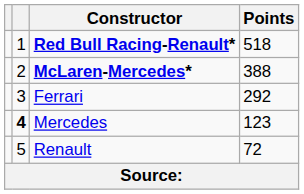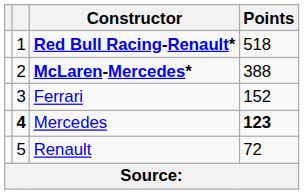 <table class="wikitable" style="font-size: 85%;">
 <tr>
 <th></th>
 <th></th>
 <th>Constructor</th>
 <th>Points</th>
 </tr>
 <tr>
 <td align="left"></td>
 <td style="text-align:center;">1</td>
 <td> <strong><a href='#'>Red Bull Racing</a>-<a href='#'>Renault</a>*</strong></td>
 <td>518</td>
 </tr>
 <tr>
 <td align="left"></td>
 <td style="text-align:center;">2</td>
 <td> <strong><a href='#'>McLaren</a>-<a href='#'>Mercedes</a>*</strong></td>
 <td>388</td>
 </tr>
 <tr>
 <td align="left"></td>
 <td style="text-align:center;">3</td>
 <td> <a href='#'>Ferrari</a></td>
-<td>292</td>
+<td>152</td>
 </tr>
 <tr>
 <td align="left"></td>
 <td style="text-align:center;"><strong>4</strong></td>
 <td> <a href='#'>Mercedes</a></td>
-<td>123</td>
+<td><strong>123</strong></td>
 </tr>
 <tr>
 <td align="left"></td>
 <td style="text-align:center;">5</td>
 <td> <a href='#'>Renault</a></td>
 <td>72</td>
 </tr>
 <tr>
 <th colspan=4>Source: </th>
 </tr>
 </table>
